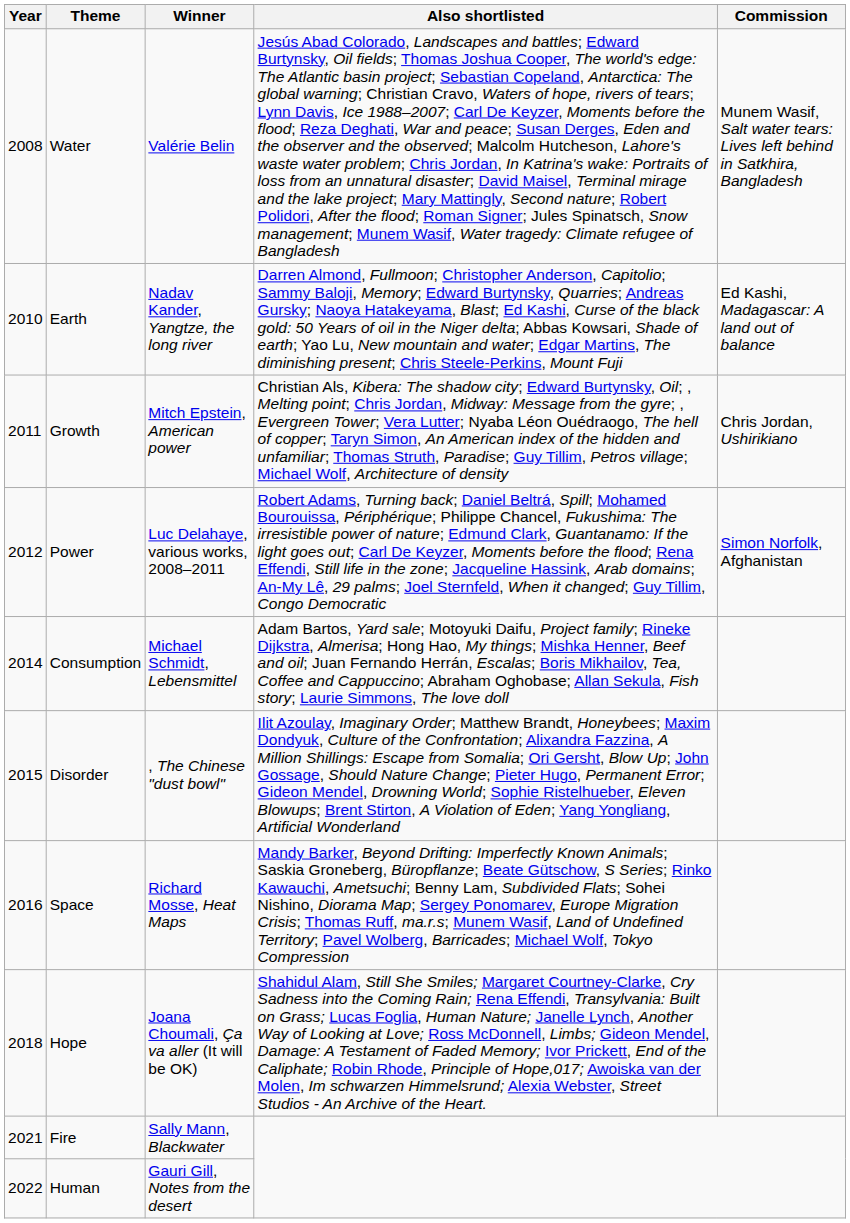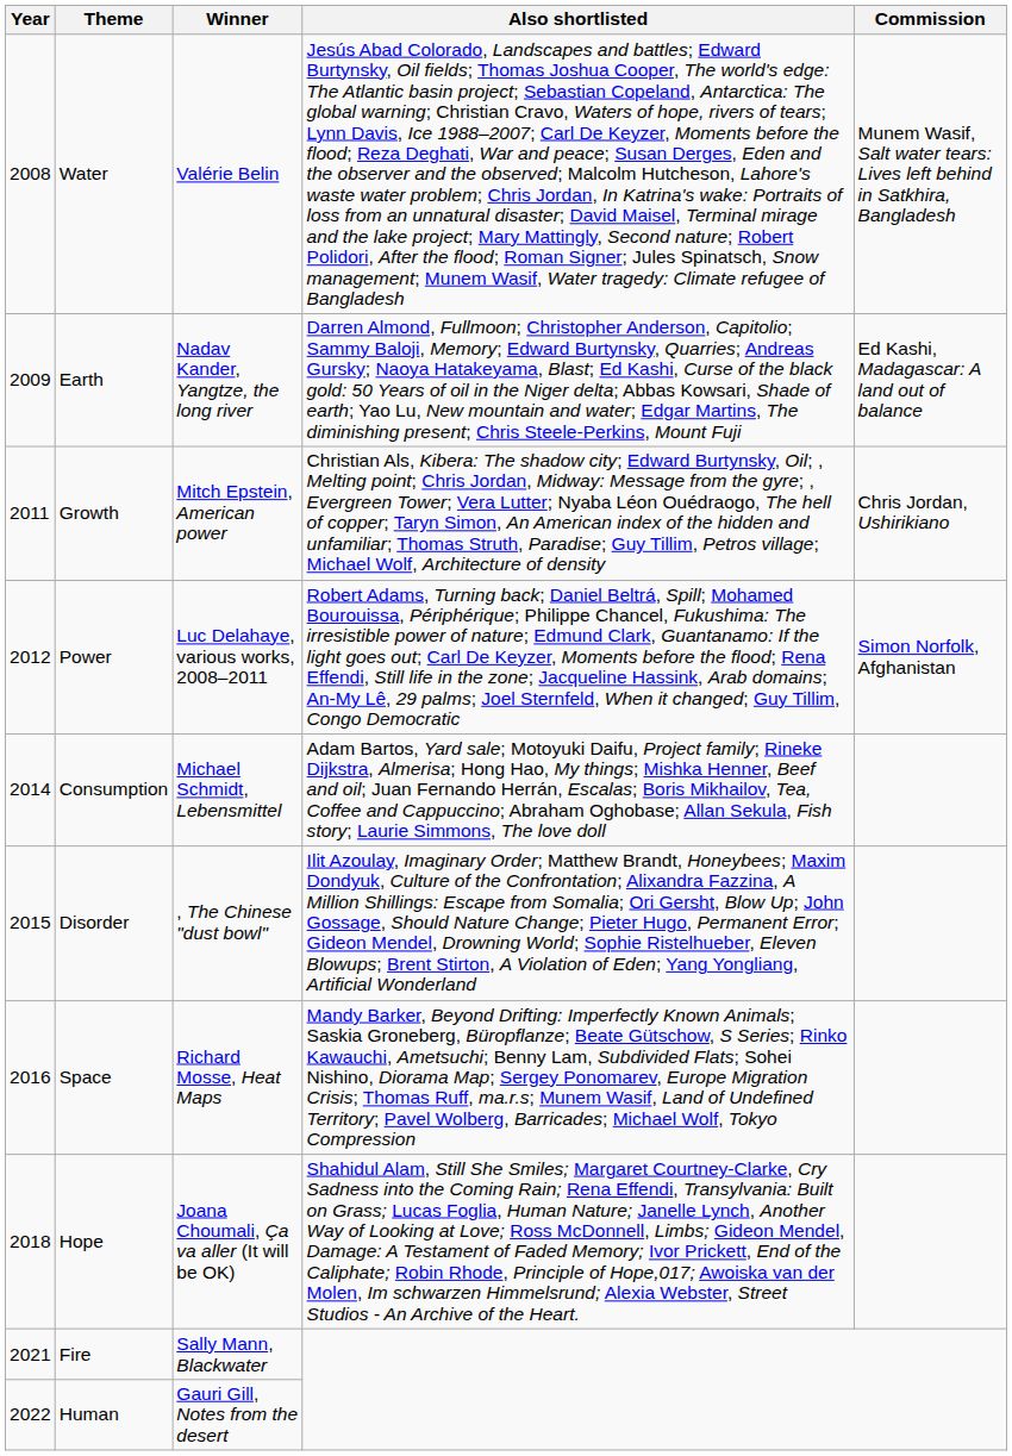 <table class="wikitable">
 <tr>
 <th>Year</th>
 <th>Theme</th>
 <th>Winner</th>
 <th>Also shortlisted</th>
 <th>Commission</th>
 </tr>
 <tr>
 <td>2008</td>
 <td>Water</td>
 <td><a href='#'>Valérie Belin</a></td>
 <td><a href='#'>Jesús Abad Colorado</a>, <em>Landscapes and battles</em>; <a href='#'>Edward Burtynsky</a>, <em>Oil fields</em>; <a href='#'>Thomas Joshua Cooper</a>, <em>The world's edge: The Atlantic basin project</em>; <a href='#'>Sebastian Copeland</a>, <em>Antarctica: The global warning</em>; Christian Cravo, <em>Waters of hope, rivers of tears</em>; <a href='#'>Lynn Davis</a>, <em>Ice 1988–2007</em>; <a href='#'>Carl De Keyzer</a>, <em>Moments before the flood</em>; <a href='#'>Reza Deghati</a>, <em>War and peace</em>; <a href='#'>Susan Derges</a>, <em>Eden and the observer and the observed</em>; Malcolm Hutcheson, <em>Lahore's waste water problem</em>; <a href='#'>Chris Jordan</a>, <em>In Katrina's wake: Portraits of loss from an unnatural disaster</em>; <a href='#'>David Maisel</a>, <em>Terminal mirage and the lake project</em>; <a href='#'>Mary Mattingly</a>, <em>Second nature</em>; <a href='#'>Robert Polidori</a>, <em>After the flood</em>; <a href='#'>Roman Signer</a>; Jules Spinatsch, <em>Snow management</em>; <a href='#'>Munem Wasif</a>, <em>Water tragedy: Climate refugee of Bangladesh</em></td>
 <td>Munem Wasif, <em>Salt water tears: Lives left behind in Satkhira, Bangladesh</em></td>
 </tr>
 <tr>
-<td>2010</td>
+<td>2009</td>
 <td>Earth</td>
 <td><a href='#'>Nadav Kander</a>, <em>Yangtze, the long river</em></td>
 <td><a href='#'>Darren Almond</a>, <em>Fullmoon</em>; <a href='#'>Christopher Anderson</a>, <em>Capitolio</em>; <a href='#'>Sammy Baloji</a>, <em>Memory</em>; <a href='#'>Edward Burtynsky</a>, <em>Quarries</em>; <a href='#'>Andreas Gursky</a>; <a href='#'>Naoya Hatakeyama</a>, <em>Blast</em>; <a href='#'>Ed Kashi</a>, <em>Curse of the black gold: 50 Years of oil in the Niger delta</em>; Abbas Kowsari, <em>Shade of earth</em>; Yao Lu, <em>New mountain and water</em>; <a href='#'>Edgar Martins</a>, <em>The diminishing present</em>; <a href='#'>Chris Steele-Perkins</a>, <em>Mount Fuji</em></td>
 <td>Ed Kashi, <em>Madagascar: A land out of balance</em></td>
 </tr>
 <tr>
 <td>2011</td>
 <td>Growth</td>
 <td><a href='#'>Mitch Epstein</a>, <em>American power</em></td>
 <td>Christian Als, <em>Kibera: The shadow city</em>; <a href='#'>Edward Burtynsky</a>, <em>Oil</em>; , <em>Melting point</em>; <a href='#'>Chris Jordan</a>, <em>Midway: Message from the gyre</em>; , <em>Evergreen Tower</em>; <a href='#'>Vera Lutter</a>; Nyaba Léon Ouédraogo, <em>The hell of copper</em>; <a href='#'>Taryn Simon</a>, <em>An American index of the hidden and unfamiliar</em>; <a href='#'>Thomas Struth</a>, <em>Paradise</em>; <a href='#'>Guy Tillim</a>, <em>Petros village</em>; <a href='#'>Michael Wolf</a>, <em>Architecture of density</em></td>
 <td>Chris Jordan, <em>Ushirikiano</em></td>
 </tr>
 <tr>
 <td>2012</td>
 <td>Power</td>
 <td><a href='#'>Luc Delahaye</a>, various works, 2008–2011</td>
 <td><a href='#'>Robert Adams</a>, <em>Turning back</em>; <a href='#'>Daniel Beltrá</a>, <em>Spill</em>; <a href='#'>Mohamed Bourouissa</a>, <em>Périphérique</em>; Philippe Chancel, <em>Fukushima: The irresistible power of nature</em>; <a href='#'>Edmund Clark</a>, <em>Guantanamo: If the light goes out</em>; <a href='#'>Carl De Keyzer</a>, <em>Moments before the flood</em>; <a href='#'>Rena Effendi</a>, <em>Still life in the zone</em>; <a href='#'>Jacqueline Hassink</a>, <em>Arab domains</em>; <a href='#'>An-My Lê</a>, <em>29 palms</em>; <a href='#'>Joel Sternfeld</a>, <em>When it changed</em>; <a href='#'>Guy Tillim</a>, <em>Congo Democratic</em></td>
 <td><a href='#'>Simon Norfolk</a>, Afghanistan</td>
 </tr>
 <tr>
 <td>2014</td>
 <td>Consumption</td>
 <td><a href='#'>Michael Schmidt</a>, <em>Lebensmittel</em></td>
 <td>Adam Bartos, <em>Yard sale</em>; Motoyuki Daifu, <em>Project family</em>; <a href='#'>Rineke Dijkstra</a>, <em>Almerisa</em>; Hong Hao, <em>My things</em>; <a href='#'>Mishka Henner</a>, <em>Beef and oil</em>; Juan Fernando Herrán, <em>Escalas</em>; <a href='#'>Boris Mikhailov</a>, <em>Tea, Coffee and Cappuccino</em>; Abraham Oghobase; <a href='#'>Allan Sekula</a>, <em>Fish story</em>; <a href='#'>Laurie Simmons</a>, <em>The love doll</em></td>
 <td></td>
 </tr>
 <tr>
 <td>2015</td>
 <td>Disorder</td>
 <td>, <em>The Chinese "dust bowl"</em></td>
 <td><a href='#'>Ilit Azoulay</a>, <em>Imaginary Order</em>; Matthew Brandt, <em>Honeybees</em>; <a href='#'>Maxim Dondyuk</a>, <em>Culture of the Confrontation</em>; <a href='#'>Alixandra Fazzina</a>, <em>A Million Shillings: Escape from Somalia</em>; <a href='#'>Ori Gersht</a>, <em>Blow Up</em>; <a href='#'>John Gossage</a>, <em>Should Nature Change</em>; <a href='#'>Pieter Hugo</a>, <em>Permanent Error</em>; <a href='#'>Gideon Mendel</a>, <em>Drowning World</em>; <a href='#'>Sophie Ristelhueber</a>, <em>Eleven Blowups</em>; <a href='#'>Brent Stirton</a>, <em>A Violation of Eden</em>; <a href='#'>Yang Yongliang</a>, <em>Artificial Wonderland</em></td>
 <td></td>
 </tr>
 <tr>
 <td>2016</td>
 <td>Space</td>
 <td><a href='#'>Richard Mosse</a>, <em>Heat Maps</em></td>
 <td><a href='#'>Mandy Barker</a>, <em>Beyond Drifting: Imperfectly Known Animals</em>; Saskia Groneberg, <em>Büropflanze</em>; <a href='#'>Beate Gütschow</a>, <em>S Series</em>; <a href='#'>Rinko Kawauchi</a>, <em>Ametsuchi</em>; Benny Lam, <em>Subdivided Flats</em>; Sohei Nishino, <em>Diorama Map</em>; <a href='#'>Sergey Ponomarev</a>, <em>Europe Migration Crisis</em>; <a href='#'>Thomas Ruff</a>, <em>ma.r.s</em>; <a href='#'>Munem Wasif</a>, <em>Land of Undefined Territory</em>; <a href='#'>Pavel Wolberg</a>, <em>Barricades</em>; <a href='#'>Michael Wolf</a>, <em>Tokyo Compression</em></td>
 <td></td>
 </tr>
 <tr>
 <td>2018</td>
 <td>Hope</td>
 <td><a href='#'>Joana Choumali</a>, <em>Ça va aller</em> (It will be OK)</td>
 <td><a href='#'>Shahidul Alam</a>, <em>Still She Smiles;</em> <a href='#'>Margaret Courtney-Clarke</a>, <em>Cry Sadness into the Coming Rain;</em> <a href='#'>Rena Effendi</a>, <em>Transylvania: Built on Grass;</em> <a href='#'>Lucas Foglia</a>, <em>Human Nature;</em> <a href='#'>Janelle Lynch</a>, <em>Another Way of Looking at Love;</em> <a href='#'>Ross McDonnell</a>, <em>Limbs;</em> <a href='#'>Gideon Mendel</a>, <em>Damage: A Testament of Faded Memory;</em> <a href='#'>Ivor Prickett</a>, <em>End of the Caliphate;</em> <a href='#'>Robin Rhode</a>, <em>Principle of Hope,017;</em> <a href='#'>Awoiska van der Molen</a>, <em>Im schwarzen Himmelsrund;</em> <a href='#'>Alexia Webster</a>, <em>Street Studios - An Archive of the Heart.</em></td>
 <td></td>
 </tr>
 <tr>
 <td>2021</td>
 <td>Fire</td>
 <td><a href='#'>Sally Mann</a>, <em>Blackwater</em></td>
 </tr>
 <tr>
 <td>2022</td>
 <td>Human</td>
 <td><a href='#'>Gauri Gill</a>, <em>Notes from the desert</em></td>
 </tr>
 </table>
